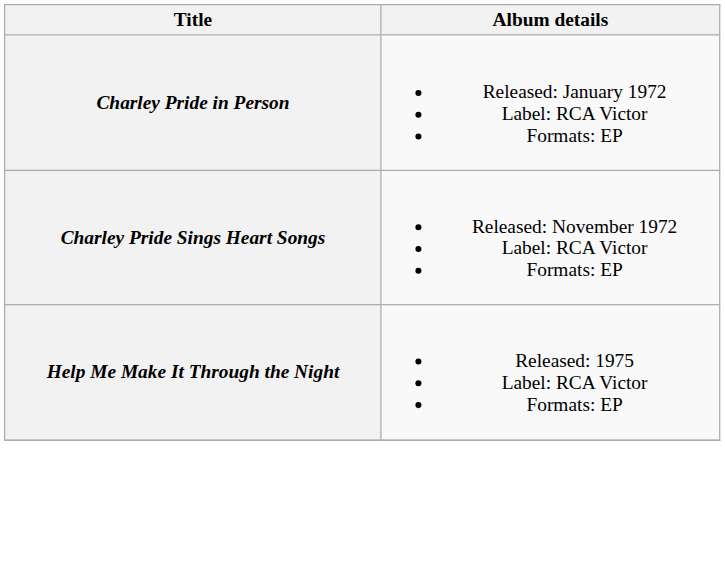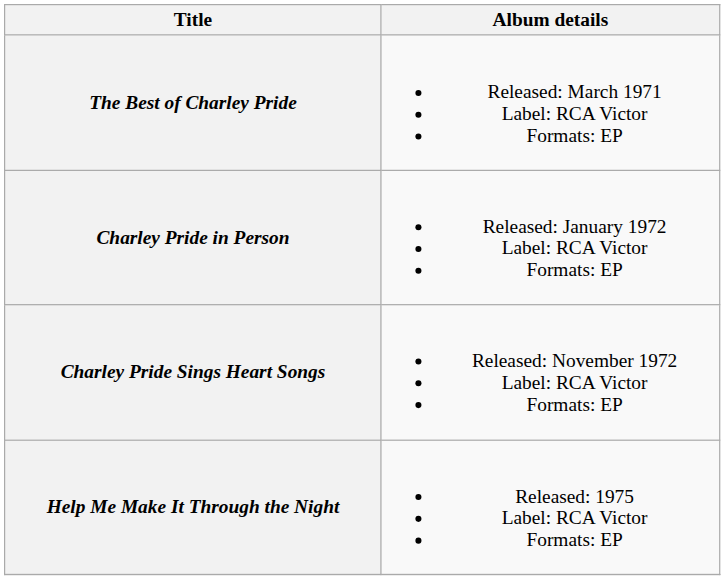 <table class="wikitable plainrowheaders" style="text-align:center;">
 <tr>
 <th scope="col" style="width:19em;">Title</th>
 <th scope="col" style="width:17em;">Album details</th>
+</tr>
+<tr>
+<th scope="row"><em>The Best of Charley Pride</em></th>
+<td><br><ul><li>Released: March 1971</li><li>Label: RCA Victor</li><li>Formats: EP</li></ul></td>
 </tr>
 <tr>
 <th scope="row"><em>Charley Pride in Person</em></th>
 <td><br><ul><li>Released: January 1972</li><li>Label: RCA Victor</li><li>Formats: EP</li></ul></td>
 </tr>
 <tr>
 <th scope="row"><em>Charley Pride Sings Heart Songs</em></th>
 <td><br><ul><li>Released: November 1972</li><li>Label: RCA Victor</li><li>Formats: EP</li></ul></td>
 </tr>
 <tr>
 <th scope="row"><em>Help Me Make It Through the Night</em></th>
 <td><br><ul><li>Released: 1975</li><li>Label: RCA Victor</li><li>Formats: EP</li></ul></td>
 </tr>
 <tr>
 </tr>
 </table>
